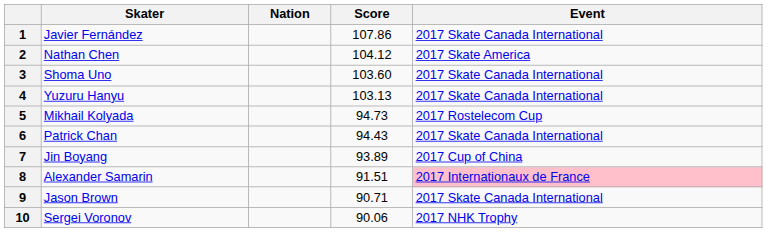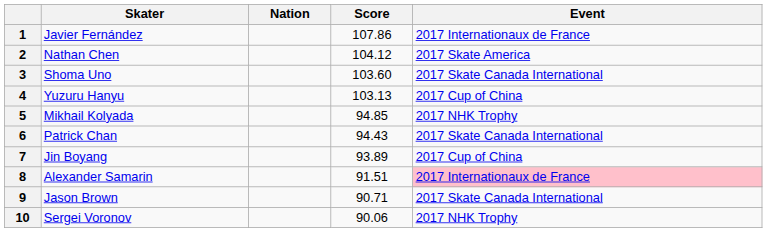 <table class="wikitable sortable" style="text-align:left; width:75%">
 <tr>
 <th scope="col"></th>
 <th scope="col">Skater</th>
 <th scope="col">Nation</th>
 <th scope="col">Score</th>
 <th scope="col">Event</th>
 </tr>
 <tr>
 <th scope="row">1</th>
 <td><a href='#'>Javier Fernández</a></td>
 <td></td>
 <td style="text-align:center;">107.86</td>
-<td><a href='#'>2017 Skate Canada International</a></td>
+<td><a href='#'>2017 Internationaux de France</a></td>
 </tr>
 <tr>
 <th scope="row">2</th>
 <td><a href='#'>Nathan Chen</a></td>
 <td></td>
 <td style="text-align:center;">104.12</td>
 <td><a href='#'>2017 Skate America</a></td>
 </tr>
 <tr>
 <th scope="row">3</th>
 <td><a href='#'>Shoma Uno</a></td>
 <td></td>
 <td style="text-align:center;">103.60</td>
 <td><a href='#'>2017 Skate Canada International</a></td>
 </tr>
 <tr>
 <th scope="row">4</th>
 <td><a href='#'>Yuzuru Hanyu</a></td>
 <td></td>
 <td style="text-align:center;">103.13</td>
-<td><a href='#'>2017 Skate Canada International</a></td>
+<td><a href='#'>2017 Cup of China</a></td>
 </tr>
 <tr>
 <th scope="row">5</th>
 <td><a href='#'>Mikhail Kolyada</a></td>
 <td></td>
-<td style="text-align:center;">94.73</td>
-<td><a href='#'>2017 Rostelecom Cup</a></td>
+<td style="text-align:center;">94.85</td>
+<td><a href='#'>2017 NHK Trophy</a></td>
 </tr>
 <tr>
 <th scope="row">6</th>
 <td><a href='#'>Patrick Chan</a></td>
 <td></td>
 <td style="text-align:center;">94.43</td>
 <td><a href='#'>2017 Skate Canada International</a></td>
 </tr>
 <tr>
 <th scope="row">7</th>
 <td><a href='#'>Jin Boyang</a></td>
 <td></td>
 <td style="text-align:center;">93.89</td>
 <td><a href='#'>2017 Cup of China</a></td>
 </tr>
 <tr>
 <th scope="row">8</th>
 <td><a href='#'>Alexander Samarin</a></td>
 <td></td>
 <td style="text-align:center;">91.51</td>
 <td style="background: pink;"><a href='#'>2017 Internationaux de France</a></td>
 </tr>
 <tr>
 <th scope="row">9</th>
 <td><a href='#'>Jason Brown</a></td>
 <td></td>
 <td style="text-align:center;">90.71</td>
 <td><a href='#'>2017 Skate Canada International</a></td>
 </tr>
 <tr>
 <th scope="row">10</th>
 <td><a href='#'>Sergei Voronov</a></td>
 <td></td>
 <td style="text-align:center;">90.06</td>
 <td><a href='#'>2017 NHK Trophy</a></td>
 </tr>
 </table>
